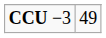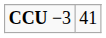 <table class="wikitable">
 <tr align="center">
 </tr>
 <tr align="center">
 <td><strong>CCU</strong> −3</td>
-<td>49</td>
+<td>41</td>
 </tr>
 </table>
